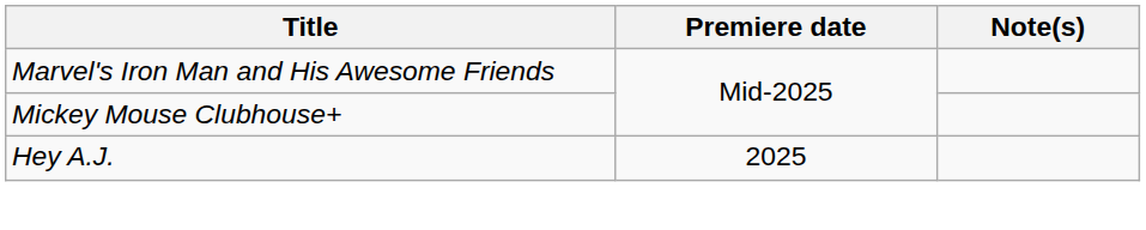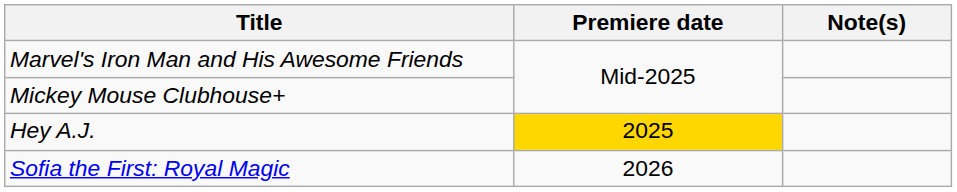 <table class="wikitable plainrowheaders sortable" style="width:75%;text-align:center;">
 <tr>
 <th scope="col" style="width:20%;">Title</th>
 <th scope="col" style="width:10%;">Premiere date</th>
 <th class="unsortable" style="width:5%;">Note(s)</th>
 </tr>
 <tr>
 <td scope="row" style="text-align:left;"><em>Marvel's Iron Man and His Awesome Friends</em></td>
 <td rowspan="2">Mid-2025</td>
 <td></td>
 </tr>
 <tr>
 <td scope="row" style="text-align:left;"><em>Mickey Mouse Clubhouse+</em></td>
 <td></td>
 </tr>
 <tr>
 <td scope="row" style="text-align:left;"><em>Hey A.J.</em></td>
-<td>2025</td>
+<td style="background: gold;">2025</td>
+<td></td>
+</tr>
+<tr>
+<td scope="row" style="text-align:left;"><em><a href='#'>Sofia the First: Royal Magic</a></em></td>
+<td>2026</td>
 <td></td>
 </tr>
 </table>
